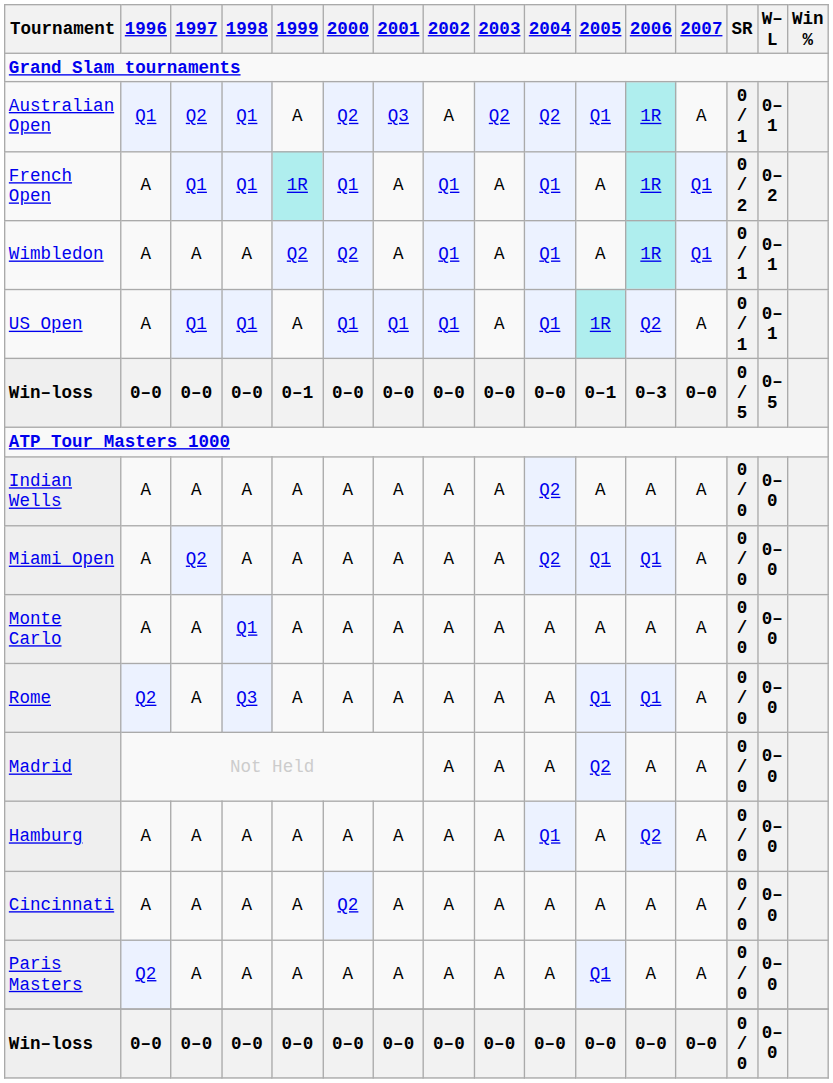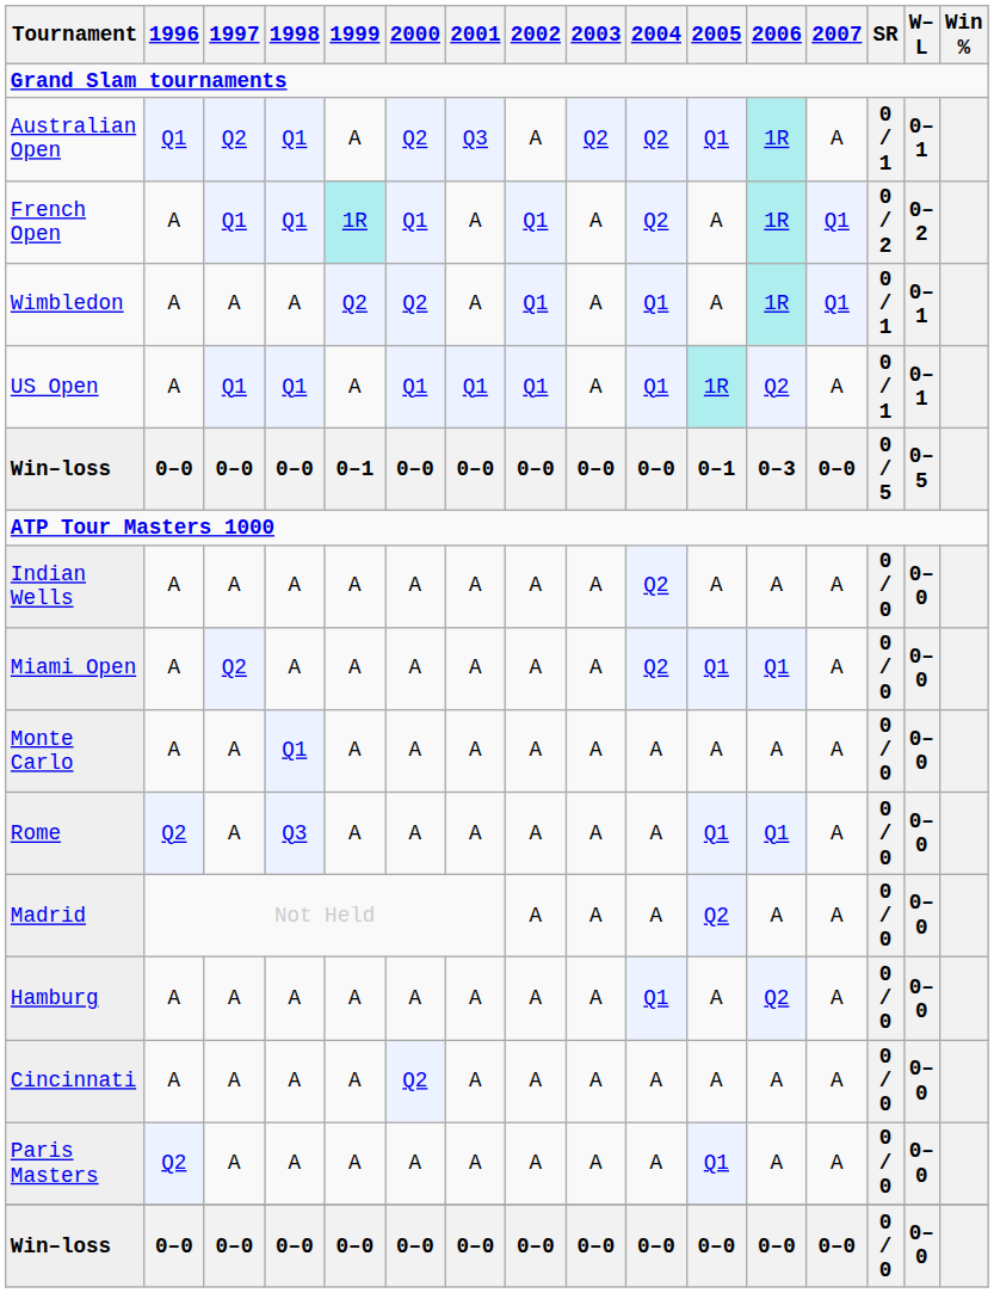 <table class=wikitable style=text-align:center>
 <tr>
 <th>Tournament</th>
 <th><a href='#'>1996</a></th>
 <th><a href='#'>1997</a></th>
 <th><a href='#'>1998</a></th>
 <th><a href='#'>1999</a></th>
 <th><a href='#'>2000</a></th>
 <th><a href='#'>2001</a></th>
 <th><a href='#'>2002</a></th>
 <th><a href='#'>2003</a></th>
 <th><a href='#'>2004</a></th>
 <th><a href='#'>2005</a></th>
 <th><a href='#'>2006</a></th>
 <th><a href='#'>2007</a></th>
 <th>SR</th>
 <th>W–L</th>
 <th>Win %</th>
 </tr>
 <tr>
 <td colspan=25 style=text-align:left><a href='#'><strong>Grand Slam tournaments</strong></a></td>
 </tr>
 <tr>
 <td align=left><a href='#'>Australian Open</a></td>
 <td bgcolor=ecf2ff><a href='#'>Q1</a></td>
 <td bgcolor=ecf2ff><a href='#'>Q2</a></td>
 <td bgcolor=ecf2ff><a href='#'>Q1</a></td>
 <td>A</td>
 <td bgcolor=ecf2ff><a href='#'>Q2</a></td>
 <td bgcolor=ecf2ff><a href='#'>Q3</a></td>
 <td>A</td>
 <td bgcolor=ecf2ff><a href='#'>Q2</a></td>
 <td bgcolor=ecf2ff><a href='#'>Q2</a></td>
 <td bgcolor=ecf2ff><a href='#'>Q1</a></td>
 <td bgcolor=afeeee><a href='#'>1R</a></td>
 <td>A</td>
 <th>0 / 1</th>
 <th>0–1</th>
 <th></th>
 </tr>
 <tr>
 <td align=left><a href='#'>French Open</a></td>
 <td>A</td>
 <td bgcolor=ecf2ff><a href='#'>Q1</a></td>
 <td bgcolor=ecf2ff><a href='#'>Q1</a></td>
 <td bgcolor=afeeee><a href='#'>1R</a></td>
 <td bgcolor=ecf2ff><a href='#'>Q1</a></td>
 <td>A</td>
 <td bgcolor=ecf2ff><a href='#'>Q1</a></td>
 <td>A</td>
-<td bgcolor=ecf2ff><a href='#'>Q1</a></td>
+<td bgcolor=ecf2ff><a href='#'>Q2</a></td>
 <td>A</td>
 <td bgcolor=afeeee><a href='#'>1R</a></td>
 <td bgcolor=ecf2ff><a href='#'>Q1</a></td>
 <th>0 / 2</th>
 <th>0–2</th>
 <th></th>
 </tr>
 <tr>
 <td align=left><a href='#'>Wimbledon</a></td>
 <td>A</td>
 <td>A</td>
 <td>A</td>
 <td bgcolor=ecf2ff><a href='#'>Q2</a></td>
 <td bgcolor=ecf2ff><a href='#'>Q2</a></td>
 <td>A</td>
 <td bgcolor=ecf2ff><a href='#'>Q1</a></td>
 <td>A</td>
 <td bgcolor=ecf2ff><a href='#'>Q1</a></td>
 <td>A</td>
 <td bgcolor=afeeee><a href='#'>1R</a></td>
 <td bgcolor=ecf2ff><a href='#'>Q1</a></td>
 <th>0 / 1</th>
 <th>0–1</th>
 <th></th>
 </tr>
 <tr>
 <td align=left><a href='#'>US Open</a></td>
 <td>A</td>
 <td bgcolor=ecf2ff><a href='#'>Q1</a></td>
 <td bgcolor=ecf2ff><a href='#'>Q1</a></td>
 <td>A</td>
 <td bgcolor=ecf2ff><a href='#'>Q1</a></td>
 <td bgcolor=ecf2ff><a href='#'>Q1</a></td>
 <td bgcolor=ecf2ff><a href='#'>Q1</a></td>
 <td>A</td>
 <td bgcolor=ecf2ff><a href='#'>Q1</a></td>
 <td bgcolor=afeeee><a href='#'>1R</a></td>
 <td bgcolor=ecf2ff><a href='#'>Q2</a></td>
 <td>A</td>
 <th>0 / 1</th>
 <th>0–1</th>
 <th></th>
 </tr>
 <tr style=font-weight:bold;background:#efefef>
 <td style=text-align:left>Win–loss</td>
 <th>0–0</th>
 <th>0–0</th>
 <th>0–0</th>
 <th>0–1</th>
 <th>0–0</th>
 <th>0–0</th>
 <th>0–0</th>
 <th>0–0</th>
 <th>0–0</th>
 <th>0–1</th>
 <th>0–3</th>
 <th>0–0</th>
 <th>0 / 5</th>
 <th>0–5</th>
 <th></th>
 </tr>
 <tr>
 <td colspan=25 style=text-align:left><strong><a href='#'>ATP Tour Masters 1000</a></strong></td>
 </tr>
 <tr>
 <td bgcolor=efefef align=left><a href='#'>Indian Wells</a></td>
 <td>A</td>
 <td>A</td>
 <td>A</td>
 <td>A</td>
 <td>A</td>
 <td>A</td>
 <td>A</td>
 <td>A</td>
 <td bgcolor=ecf2ff><a href='#'>Q2</a></td>
 <td>A</td>
 <td>A</td>
 <td>A</td>
 <th>0 / 0</th>
 <th>0–0</th>
 <th></th>
 </tr>
 <tr>
 <td bgcolor=efefef align=left><a href='#'>Miami Open</a></td>
 <td>A</td>
 <td bgcolor=ecf2ff><a href='#'>Q2</a></td>
 <td>A</td>
 <td>A</td>
 <td>A</td>
 <td>A</td>
 <td>A</td>
 <td>A</td>
 <td bgcolor=ecf2ff><a href='#'>Q2</a></td>
 <td bgcolor=ecf2ff><a href='#'>Q1</a></td>
 <td bgcolor=ecf2ff><a href='#'>Q1</a></td>
 <td>A</td>
 <th>0 / 0</th>
 <th>0–0</th>
 <th></th>
 </tr>
 <tr>
 <td bgcolor=efefef align=left><a href='#'>Monte Carlo</a></td>
 <td>A</td>
 <td>A</td>
 <td bgcolor=ecf2ff><a href='#'>Q1</a></td>
 <td>A</td>
 <td>A</td>
 <td>A</td>
 <td>A</td>
 <td>A</td>
 <td>A</td>
 <td>A</td>
 <td>A</td>
 <td>A</td>
 <th>0 / 0</th>
 <th>0–0</th>
 <th></th>
 </tr>
 <tr>
 <td bgcolor=efefef align=left><a href='#'>Rome</a></td>
 <td bgcolor=ecf2ff><a href='#'>Q2</a></td>
 <td>A</td>
 <td bgcolor=ecf2ff><a href='#'>Q3</a></td>
 <td>A</td>
 <td>A</td>
 <td>A</td>
 <td>A</td>
 <td>A</td>
 <td>A</td>
 <td bgcolor=ecf2ff><a href='#'>Q1</a></td>
 <td bgcolor=ecf2ff><a href='#'>Q1</a></td>
 <td>A</td>
 <th>0 / 0</th>
 <th>0–0</th>
 <th></th>
 </tr>
 <tr>
 <td bgcolor=efefef align=left><a href='#'>Madrid</a></td>
 <td align="center" colspan="6" style="color:#cccccc;">Not Held</td>
 <td>A</td>
 <td>A</td>
 <td>A</td>
 <td bgcolor=ecf2ff><a href='#'>Q2</a></td>
 <td>A</td>
 <td>A</td>
 <th>0 / 0</th>
 <th>0–0</th>
 <th></th>
 </tr>
 <tr>
 <td bgcolor=efefef align=left><a href='#'>Hamburg</a></td>
 <td>A</td>
 <td>A</td>
 <td>A</td>
 <td>A</td>
 <td>A</td>
 <td>A</td>
 <td>A</td>
 <td>A</td>
 <td bgcolor=ecf2ff><a href='#'>Q1</a></td>
 <td>A</td>
 <td bgcolor=ecf2ff><a href='#'>Q2</a></td>
 <td>A</td>
 <th>0 / 0</th>
 <th>0–0</th>
 <th></th>
 </tr>
 <tr>
 <td bgcolor=efefef align=left><a href='#'>Cincinnati</a></td>
 <td>A</td>
 <td>A</td>
 <td>A</td>
 <td>A</td>
 <td bgcolor=ecf2ff><a href='#'>Q2</a></td>
 <td>A</td>
 <td>A</td>
 <td>A</td>
 <td>A</td>
 <td>A</td>
 <td>A</td>
 <td>A</td>
 <th>0 / 0</th>
 <th>0–0</th>
 <th></th>
 </tr>
 <tr>
 <td bgcolor=efefef align=left><a href='#'>Paris Masters</a></td>
 <td bgcolor=ecf2ff><a href='#'>Q2</a></td>
 <td>A</td>
 <td>A</td>
 <td>A</td>
 <td>A</td>
 <td>A</td>
 <td>A</td>
 <td>A</td>
 <td>A</td>
 <td bgcolor=ecf2ff><a href='#'>Q1</a></td>
 <td>A</td>
 <td>A</td>
 <th>0 / 0</th>
 <th>0–0</th>
 <th></th>
 </tr>
 <tr>
 </tr>
 <tr style=font-weight:bold;background:#efefef>
 <td style=text-align:left>Win–loss</td>
 <th>0–0</th>
 <th>0–0</th>
 <th>0–0</th>
 <th>0–0</th>
 <th>0–0</th>
 <th>0–0</th>
 <th>0–0</th>
 <th>0–0</th>
 <th>0–0</th>
 <th>0–0</th>
 <th>0–0</th>
 <th>0–0</th>
 <th>0 / 0</th>
 <th>0–0</th>
 <th></th>
 </tr>
 </table>
